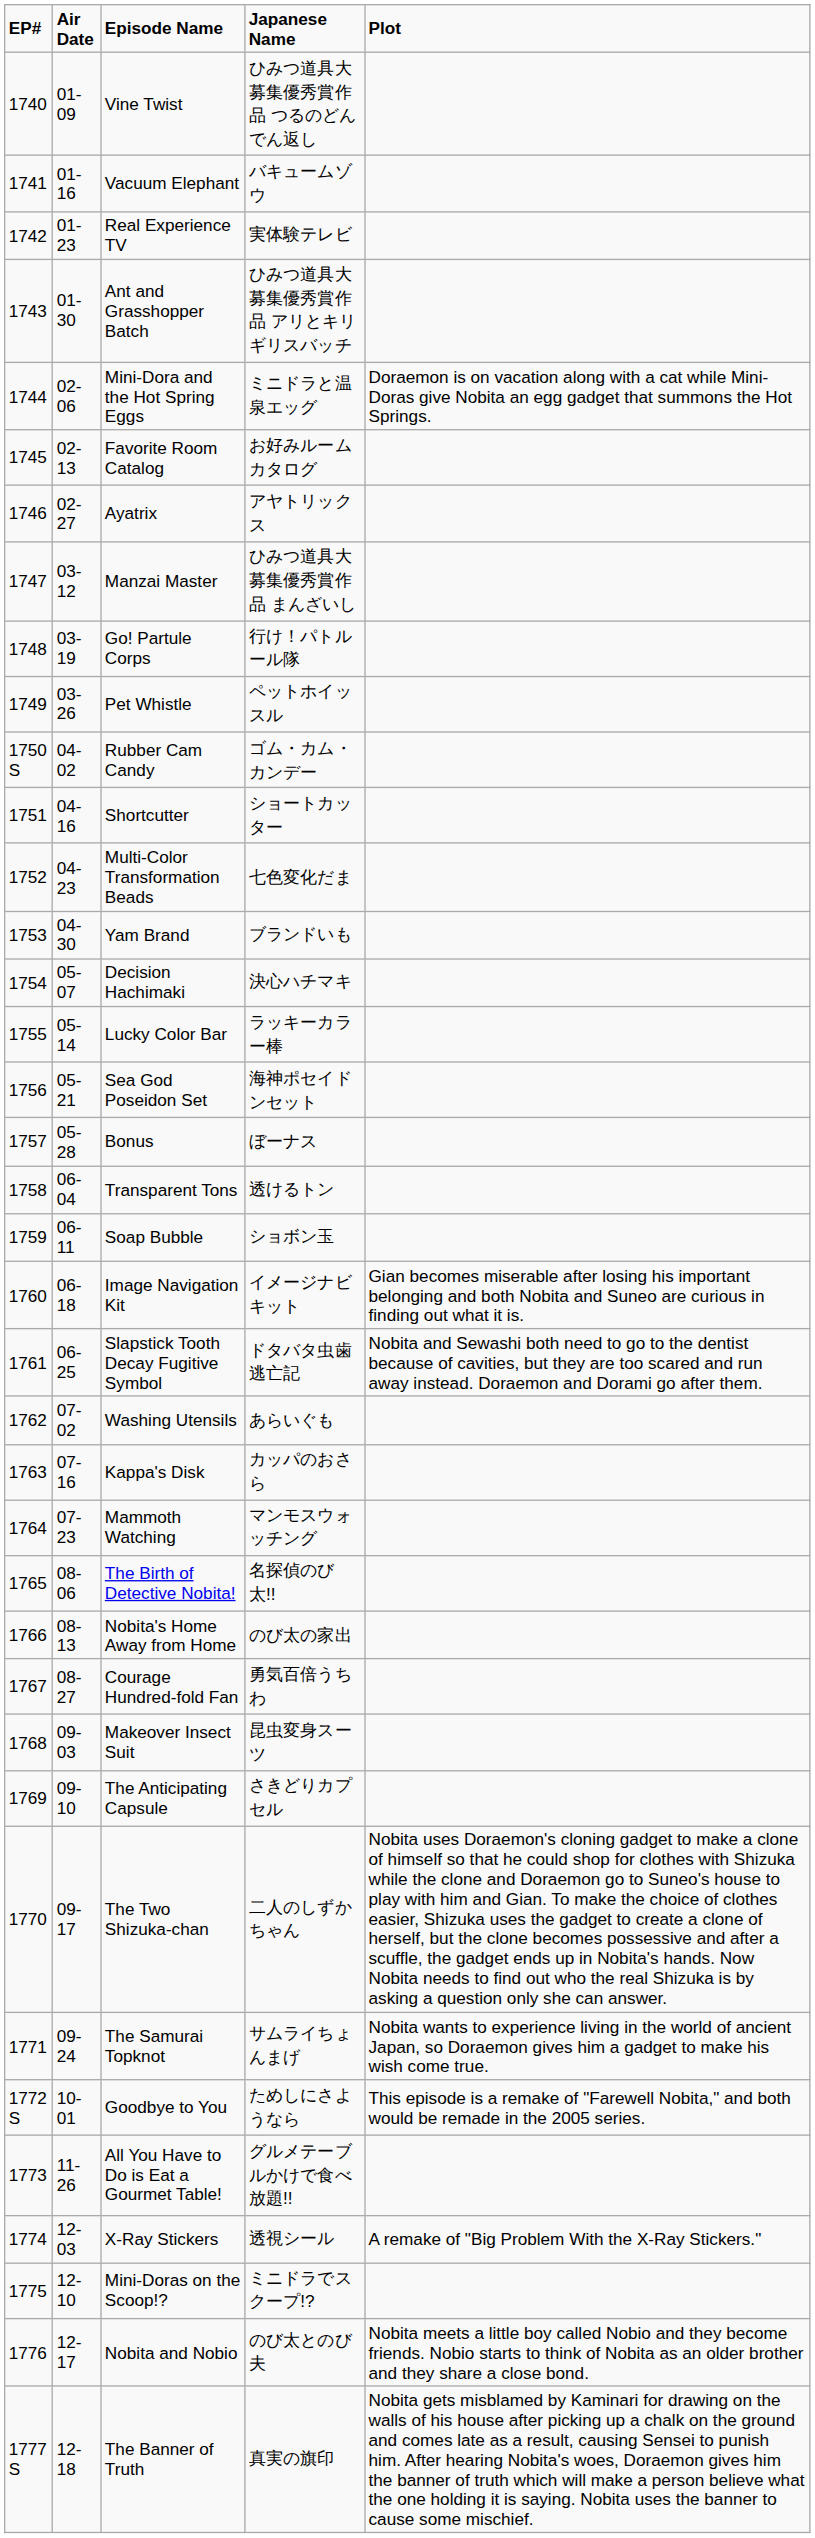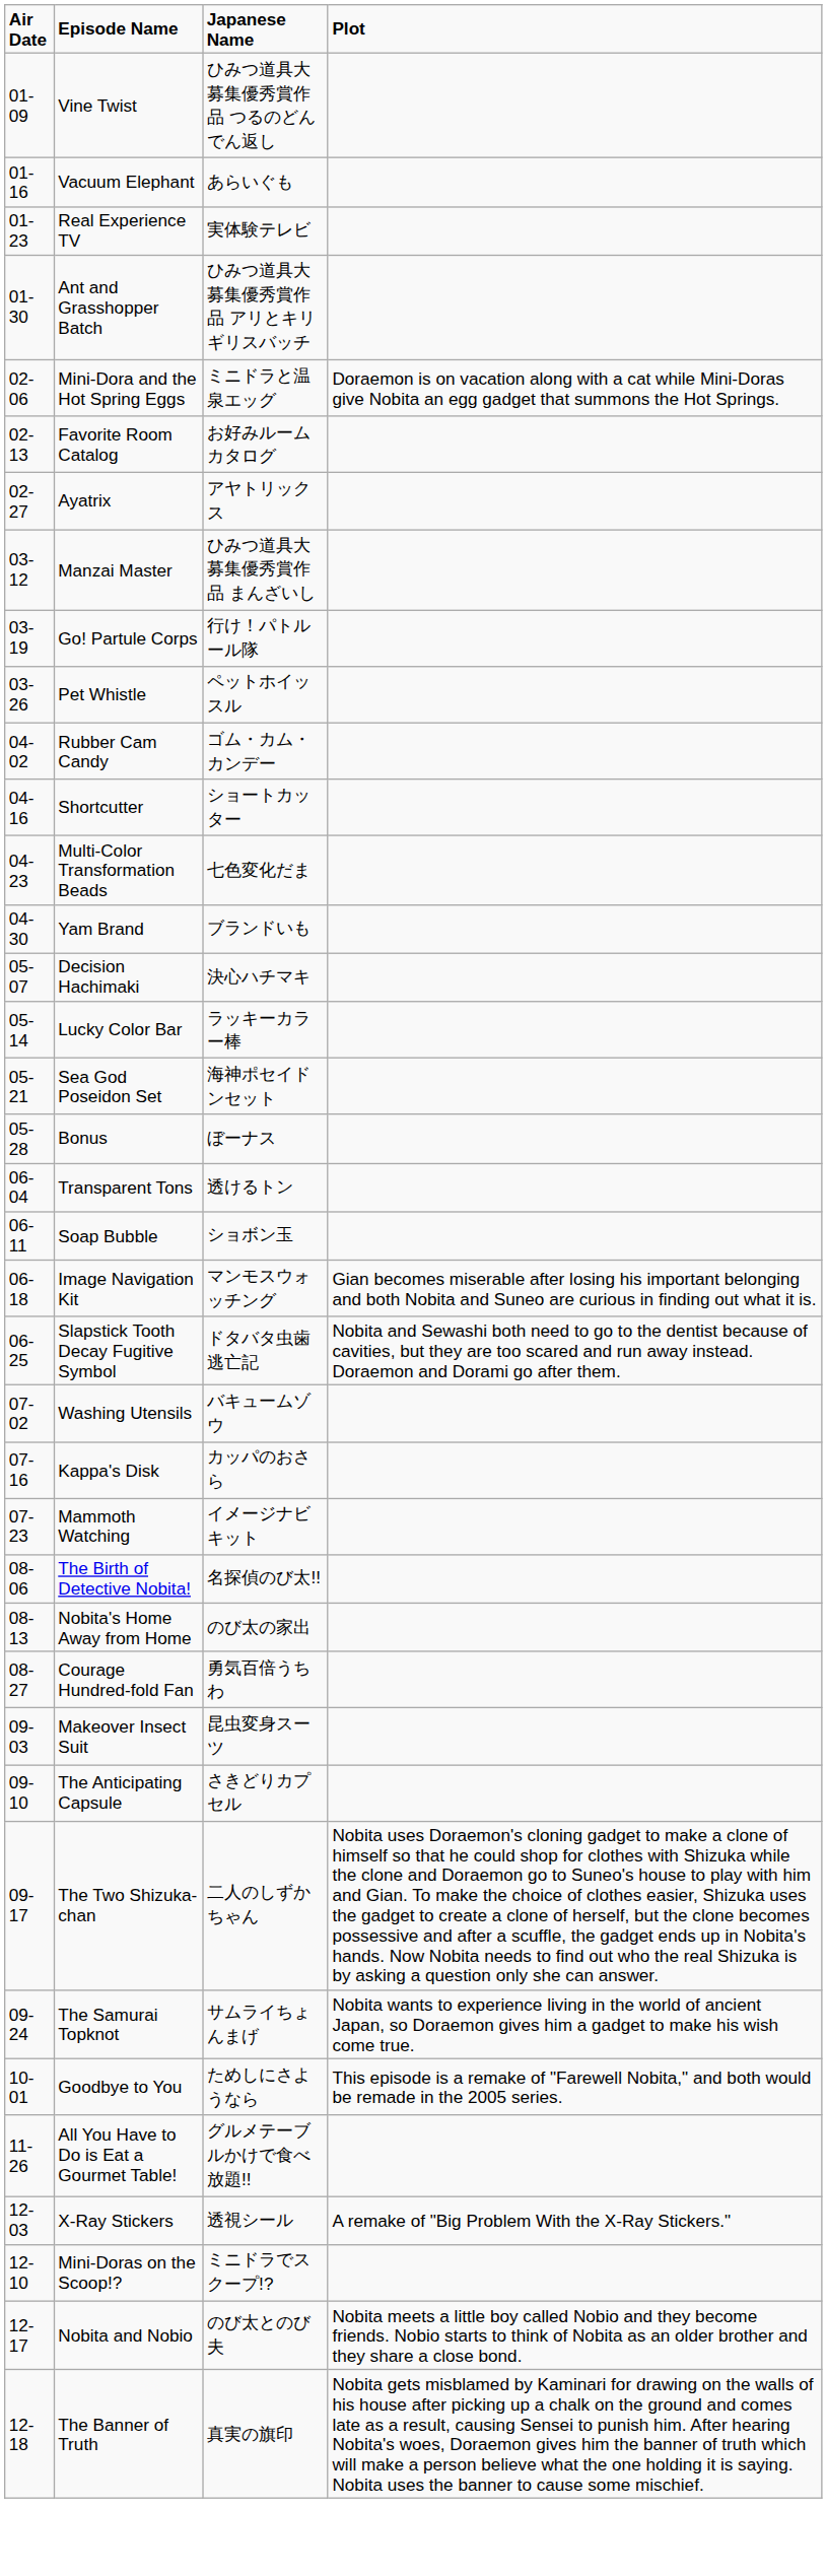 <table class="wikitable" style="font-size:small;">
 <tr>
-<td><strong>EP#</strong></td>
 <td><strong>Air Date</strong></td>
 <td><strong>Episode Name</strong></td>
 <td><strong>Japanese Name</strong></td>
 <td><strong>Plot</strong></td>
 </tr>
 <tr>
-<td>1740</td>
 <td>01-09</td>
 <td>Vine Twist</td>
 <td>ひみつ道具大募集優秀賞作品 つるのどんでん返し</td>
 <td></td>
 </tr>
 <tr>
-<td>1741</td>
 <td>01-16</td>
 <td>Vacuum Elephant</td>
-<td>バキュームゾウ</td>
+<td>あらいぐも</td>
 <td></td>
 </tr>
 <tr>
-<td>1742</td>
 <td>01-23</td>
 <td>Real Experience TV</td>
 <td>実体験テレビ</td>
 <td></td>
 </tr>
 <tr>
-<td>1743</td>
 <td>01-30</td>
 <td>Ant and Grasshopper Batch</td>
 <td>ひみつ道具大募集優秀賞作品 アリとキリギリスバッチ</td>
 <td></td>
 </tr>
 <tr>
-<td>1744</td>
 <td>02-06</td>
 <td>Mini-Dora and the Hot Spring Eggs</td>
 <td>ミニドラと温泉エッグ</td>
 <td>Doraemon is on vacation along with a cat while Mini-Doras give Nobita an egg gadget that summons the Hot Springs.</td>
 </tr>
 <tr>
-<td>1745</td>
 <td>02-13</td>
 <td>Favorite Room Catalog</td>
 <td>お好みルームカタログ</td>
 <td></td>
 </tr>
 <tr>
-<td>1746</td>
 <td>02-27</td>
 <td>Ayatrix</td>
 <td>アヤトリックス</td>
 <td></td>
 </tr>
 <tr>
-<td>1747</td>
 <td>03-12</td>
 <td>Manzai Master</td>
 <td>ひみつ道具大募集優秀賞作品 まんざいし</td>
 <td></td>
 </tr>
 <tr>
-<td>1748</td>
 <td>03-19</td>
 <td>Go! Partule Corps</td>
 <td>行け！パトルール隊</td>
 <td></td>
 </tr>
 <tr>
-<td>1749</td>
 <td>03-26</td>
 <td>Pet Whistle</td>
 <td>ペットホイッスル</td>
 <td></td>
 </tr>
 <tr>
-<td>1750 S</td>
 <td>04-02</td>
 <td>Rubber Cam Candy</td>
 <td>ゴム・カム・カンデー</td>
 <td></td>
 </tr>
 <tr>
-<td>1751</td>
 <td>04-16</td>
 <td>Shortcutter</td>
 <td>ショートカッター</td>
 <td></td>
 </tr>
 <tr>
-<td>1752</td>
 <td>04-23</td>
 <td>Multi-Color Transformation Beads</td>
 <td>七色変化だま</td>
 <td></td>
 </tr>
 <tr>
-<td>1753</td>
 <td>04-30</td>
 <td>Yam Brand</td>
 <td>ブランドいも</td>
 <td></td>
 </tr>
 <tr>
-<td>1754</td>
 <td>05-07</td>
 <td>Decision Hachimaki</td>
 <td>決心ハチマキ</td>
 <td></td>
 </tr>
 <tr>
-<td>1755</td>
 <td>05-14</td>
 <td>Lucky Color Bar</td>
 <td>ラッキーカラー棒</td>
 <td></td>
 </tr>
 <tr>
-<td>1756</td>
 <td>05-21</td>
 <td>Sea God Poseidon Set</td>
 <td>海神ポセイドンセット</td>
 <td></td>
 </tr>
 <tr>
-<td>1757</td>
 <td>05-28</td>
 <td>Bonus</td>
 <td>ぼーナス</td>
 <td></td>
 </tr>
 <tr>
-<td>1758</td>
 <td>06-04</td>
 <td>Transparent Tons</td>
 <td>透けるトン</td>
 <td></td>
 </tr>
 <tr>
-<td>1759</td>
 <td>06-11</td>
 <td>Soap Bubble</td>
 <td>ショボン玉</td>
 <td></td>
 </tr>
 <tr>
-<td>1760</td>
 <td>06-18</td>
 <td>Image Navigation Kit</td>
-<td>イメージナビキット</td>
+<td>マンモスウォッチング</td>
 <td>Gian becomes miserable after losing his important belonging and both Nobita and Suneo are curious in finding out what it is.</td>
 </tr>
 <tr>
-<td>1761</td>
 <td>06-25</td>
 <td>Slapstick Tooth Decay Fugitive Symbol</td>
 <td>ドタバタ虫歯逃亡記</td>
 <td>Nobita and Sewashi both need to go to the dentist because of cavities, but they are too scared and run away instead. Doraemon and Dorami go after them.</td>
 </tr>
 <tr>
-<td>1762</td>
 <td>07-02</td>
 <td>Washing Utensils</td>
-<td>あらいぐも</td>
+<td>バキュームゾウ</td>
 <td></td>
 </tr>
 <tr>
-<td>1763</td>
 <td>07-16</td>
 <td>Kappa's Disk</td>
 <td>カッパのおさら</td>
 <td></td>
 </tr>
 <tr>
-<td>1764</td>
 <td>07-23</td>
 <td>Mammoth Watching</td>
-<td>マンモスウォッチング</td>
+<td>イメージナビキット</td>
 <td></td>
 </tr>
 <tr>
-<td>1765</td>
 <td>08-06</td>
 <td><a href='#'>The Birth of Detective Nobita!</a></td>
 <td>名探偵のび太!!</td>
 <td></td>
 </tr>
 <tr>
-<td>1766</td>
 <td>08-13</td>
 <td>Nobita's Home Away from Home</td>
 <td>のび太の家出</td>
 <td></td>
 </tr>
 <tr>
-<td>1767</td>
 <td>08-27</td>
 <td>Courage Hundred-fold Fan</td>
 <td>勇気百倍うちわ</td>
 <td></td>
 </tr>
 <tr>
-<td>1768</td>
 <td>09-03</td>
 <td>Makeover Insect Suit</td>
 <td>昆虫変身スーツ</td>
 <td></td>
 </tr>
 <tr>
-<td>1769</td>
 <td>09-10</td>
 <td>The Anticipating Capsule</td>
 <td>さきどりカプセル</td>
 <td></td>
 </tr>
 <tr>
-<td>1770</td>
 <td>09-17</td>
 <td>The Two Shizuka-chan</td>
 <td>二人のしずかちゃん</td>
 <td>Nobita uses Doraemon's cloning gadget to make a clone of himself so that he could shop for clothes with Shizuka while the clone and Doraemon go to Suneo's house to play with him and Gian. To make the choice of clothes easier, Shizuka uses the gadget to create a clone of herself, but the clone becomes possessive and after a scuffle, the gadget ends up in Nobita's hands. Now Nobita needs to find out who the real Shizuka is by asking a question only she can answer.</td>
 </tr>
 <tr>
-<td>1771</td>
 <td>09-24</td>
 <td>The Samurai Topknot</td>
 <td>サムライちょんまげ</td>
 <td>Nobita wants to experience living in the world of ancient Japan, so Doraemon gives him a gadget to make his wish come true.</td>
 </tr>
 <tr>
-<td>1772 S</td>
 <td>10-01</td>
 <td>Goodbye to You</td>
 <td>ためしにさようなら</td>
 <td>This episode is a remake of "Farewell Nobita," and both would be remade in the 2005 series.</td>
 </tr>
 <tr>
-<td>1773</td>
 <td>11-26</td>
 <td>All You Have to Do is Eat a Gourmet Table!</td>
 <td>グルメテーブルかけで食べ放題!!</td>
 <td></td>
 </tr>
 <tr>
-<td>1774</td>
 <td>12-03</td>
 <td>X-Ray Stickers</td>
 <td>透視シール</td>
 <td>A remake of "Big Problem With the X-Ray Stickers."</td>
 </tr>
 <tr>
-<td>1775</td>
 <td>12-10</td>
 <td>Mini-Doras on the Scoop!?</td>
 <td>ミニドラでスクープ!?</td>
 <td></td>
 </tr>
 <tr>
-<td>1776</td>
 <td>12-17</td>
 <td>Nobita and Nobio</td>
 <td>のび太とのび夫</td>
 <td>Nobita meets a little boy called Nobio and they become friends. Nobio starts to think of Nobita as an older brother and they share a close bond.</td>
 </tr>
 <tr>
-<td>1777 S</td>
 <td>12-18</td>
 <td>The Banner of Truth</td>
 <td>真実の旗印</td>
 <td>Nobita gets misblamed by Kaminari for drawing on the walls of his house after picking up a chalk on the ground and comes late as a result, causing Sensei to punish him. After hearing Nobita's woes, Doraemon gives him the banner of truth which will make a person believe what the one holding it is saying. Nobita uses the banner to cause some mischief.</td>
 </tr>
 </table>
